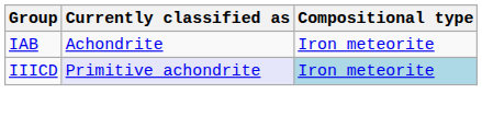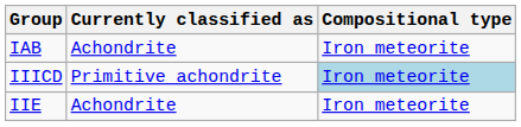 <table class="wikitable" border="1">
 <tr>
 <th>Group</th>
 <th>Currently classified as</th>
 <th>Compositional type</th>
 </tr>
 <tr>
 <td><a href='#'>IAB</a></td>
 <td><a href='#'>Achondrite</a></td>
 <td><a href='#'>Iron meteorite</a></td>
 </tr>
 <tr>
 <td><a href='#'>IIICD</a></td>
-<td style="background: lavender;"><a href='#'>Primitive achondrite</a></td>
+<td><a href='#'>Primitive achondrite</a></td>
 <td style="background: lightblue;"><a href='#'>Iron meteorite</a></td>
 </tr>
+<tr>
+<td><a href='#'>IIE</a></td>
+<td><a href='#'>Achondrite</a></td>
+<td><a href='#'>Iron meteorite</a></td>
+</tr>
 </table>
